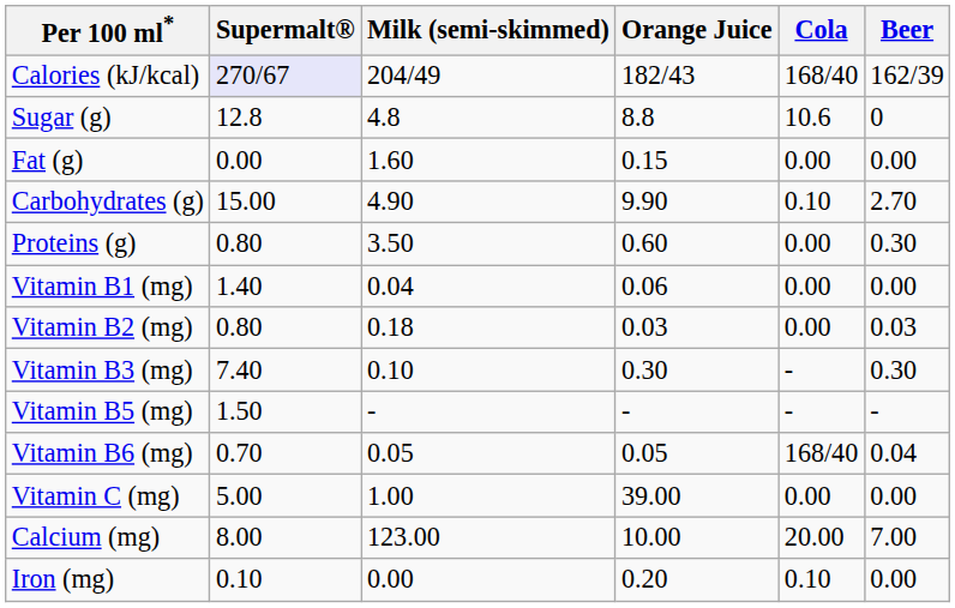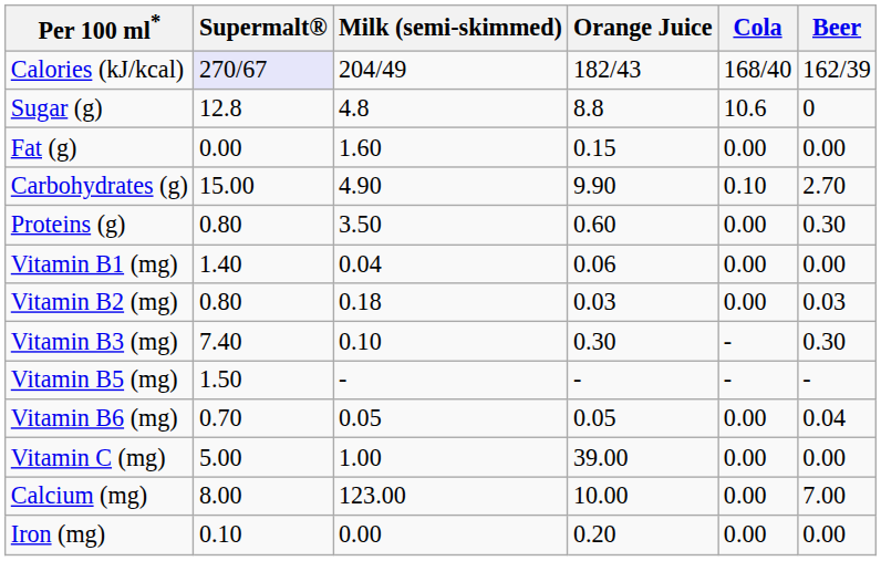 <table class="wikitable">
 <tr>
 <th>Per 100 ml<sup>*</sup></th>
 <th>Supermalt®</th>
 <th>Milk (semi-skimmed)</th>
 <th>Orange Juice</th>
 <th><a href='#'>Cola</a></th>
 <th><a href='#'>Beer</a></th>
 </tr>
 <tr>
 <td><a href='#'>Calories</a> (kJ/kcal)</td>
 <td style="background: lavender;">270/67</td>
 <td>204/49</td>
 <td>182/43</td>
 <td>168/40</td>
 <td>162/39</td>
 </tr>
 <tr>
 <td><a href='#'>Sugar</a> (g)</td>
 <td>12.8</td>
 <td>4.8</td>
 <td>8.8</td>
 <td>10.6</td>
 <td>0</td>
 </tr>
 <tr>
 <td><a href='#'>Fat</a> (g)</td>
 <td>0.00</td>
 <td>1.60</td>
 <td>0.15</td>
 <td>0.00</td>
 <td>0.00</td>
 </tr>
 <tr>
 <td><a href='#'>Carbohydrates</a> (g)</td>
 <td>15.00</td>
 <td>4.90</td>
 <td>9.90</td>
 <td>0.10</td>
 <td>2.70</td>
 </tr>
 <tr>
 <td><a href='#'>Proteins</a> (g)</td>
 <td>0.80</td>
 <td>3.50</td>
 <td>0.60</td>
 <td>0.00</td>
 <td>0.30</td>
 </tr>
 <tr>
 <td><a href='#'>Vitamin B1</a> (mg)</td>
 <td>1.40</td>
 <td>0.04</td>
 <td>0.06</td>
 <td>0.00</td>
 <td>0.00</td>
 </tr>
 <tr>
 <td><a href='#'>Vitamin B2</a> (mg)</td>
 <td>0.80</td>
 <td>0.18</td>
 <td>0.03</td>
 <td>0.00</td>
 <td>0.03</td>
 </tr>
 <tr>
 <td><a href='#'>Vitamin B3</a> (mg)</td>
 <td>7.40</td>
 <td>0.10</td>
 <td>0.30</td>
 <td>-</td>
 <td>0.30</td>
 </tr>
 <tr>
 <td><a href='#'>Vitamin B5</a> (mg)</td>
 <td>1.50</td>
 <td>-</td>
 <td>-</td>
 <td>-</td>
 <td>-</td>
 </tr>
 <tr>
 <td><a href='#'>Vitamin B6</a> (mg)</td>
 <td>0.70</td>
 <td>0.05</td>
 <td>0.05</td>
-<td>168/40</td>
+<td>0.00</td>
 <td>0.04</td>
 </tr>
 <tr>
 <td><a href='#'>Vitamin C</a> (mg)</td>
 <td>5.00</td>
 <td>1.00</td>
 <td>39.00</td>
 <td>0.00</td>
 <td>0.00</td>
 </tr>
 <tr>
 <td><a href='#'>Calcium</a> (mg)</td>
 <td>8.00</td>
 <td>123.00</td>
 <td>10.00</td>
-<td>20.00</td>
+<td>0.00</td>
 <td>7.00</td>
 </tr>
 <tr>
 <td><a href='#'>Iron</a> (mg)</td>
 <td>0.10</td>
 <td>0.00</td>
 <td>0.20</td>
-<td>0.10</td>
+<td>0.00</td>
 <td>0.00</td>
 </tr>
 </table>
